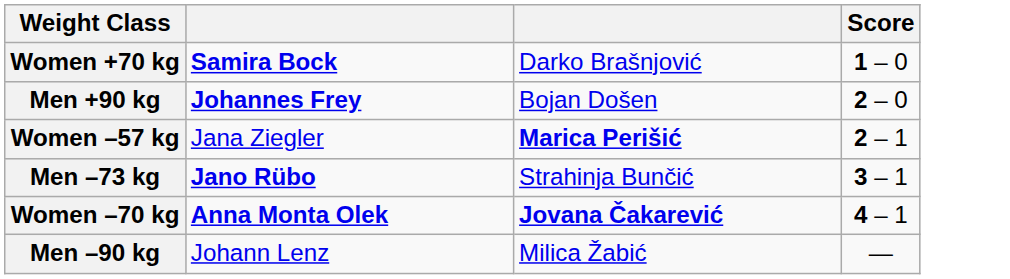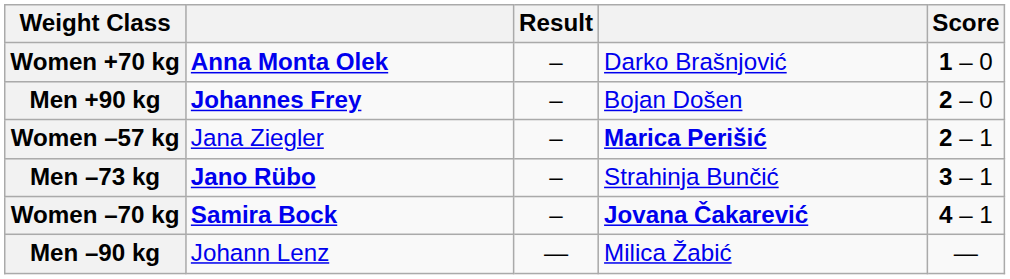 <table class="wikitable">
 <tr>
 <th>Weight Class</th>
 <th style="width:210px;"></th>
+<th>Result</th>
 <th style="width:210px;"></th>
 <th>Score</th>
 </tr>
 <tr>
 <th>Women +70 kg</th>
-<td><strong><a href='#'>Samira Bock</a></strong></td>
+<td><strong><a href='#'>Anna Monta Olek</a></strong></td>
+<td align="center"><strong></strong> – </td>
 <td><a href='#'>Darko Brašnjović</a></td>
 <td align="center"><strong>1</strong> – 0</td>
 </tr>
 <tr>
 <th>Men +90 kg</th>
 <td><strong><a href='#'>Johannes Frey</a></strong></td>
+<td align="center"><strong></strong> – </td>
 <td><a href='#'>Bojan Došen</a></td>
 <td align="center"><strong>2</strong> – 0</td>
 </tr>
 <tr>
 <th>Women –57 kg</th>
 <td><a href='#'>Jana Ziegler</a></td>
+<td align="center"> – <strong></strong></td>
 <td><strong><a href='#'>Marica Perišić</a></strong></td>
 <td align="center"><strong>2</strong> – 1</td>
 </tr>
 <tr>
 <th>Men –73 kg</th>
 <td><strong><a href='#'>Jano Rübo</a></strong></td>
+<td align="center"><strong></strong> – </td>
 <td><a href='#'>Strahinja Bunčić</a></td>
 <td align="center"><strong>3</strong> – 1</td>
 </tr>
 <tr>
 <th>Women –70 kg</th>
-<td><strong><a href='#'>Anna Monta Olek</a></strong></td>
+<td><strong><a href='#'>Samira Bock</a></strong></td>
+<td align="center"><strong></strong> – </td>
 <td><strong><a href='#'>Jovana Čakarević</a></strong></td>
 <td align="center"><strong>4</strong> – 1</td>
 </tr>
 <tr>
 <th>Men –90 kg</th>
 <td><a href='#'>Johann Lenz</a></td>
+<td align="center">—</td>
 <td><a href='#'>Milica Žabić</a></td>
 <td align="center">—</td>
 </tr>
 </table>
